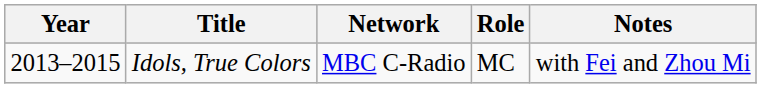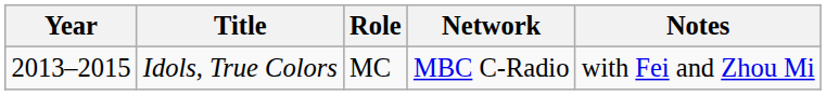 <table class="wikitable">
 <tr>
 <th>Year</th>
 <th>Title</th>
+<th>Role</th>
 <th>Network</th>
-<th>Role</th>
 <th>Notes</th>
 </tr>
 <tr>
 <td>2013–2015</td>
 <td><em>Idols, True Colors</em></td>
+<td>MC</td>
 <td><a href='#'>MBC</a> C-Radio</td>
-<td>MC</td>
 <td>with <a href='#'>Fei</a> and <a href='#'>Zhou Mi</a></td>
 </tr>
 </table>
